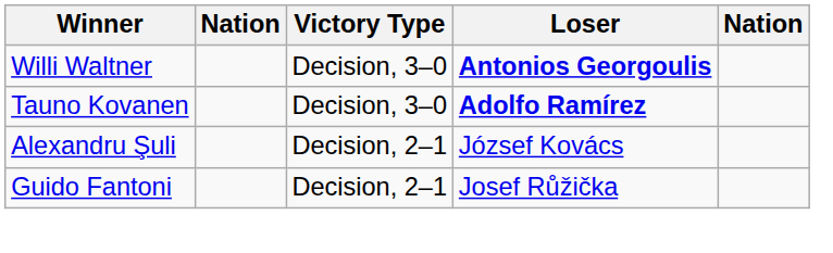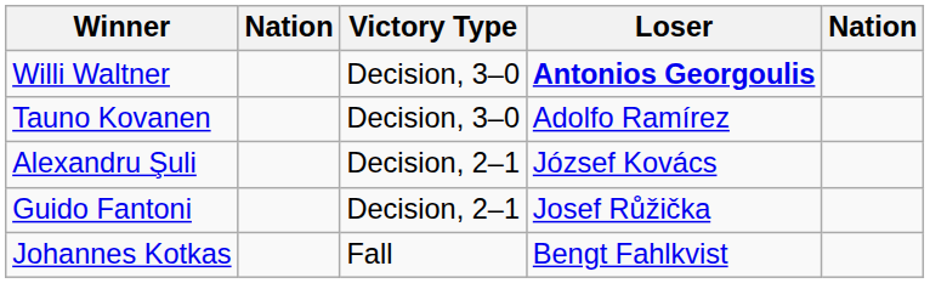 <table class="wikitable sortable" style="text-align:left;">
 <tr>
 <th>Winner</th>
 <th>Nation</th>
 <th>Victory Type</th>
 <th>Loser</th>
 <th>Nation</th>
 </tr>
 <tr>
 <td><a href='#'>Willi Waltner</a></td>
 <td></td>
 <td>Decision, 3–0</td>
 <td><strong><a href='#'>Antonios Georgoulis</a></strong></td>
 <td></td>
 </tr>
 <tr>
 <td><a href='#'>Tauno Kovanen</a></td>
 <td></td>
 <td>Decision, 3–0</td>
-<td><strong><a href='#'>Adolfo Ramírez</a></strong></td>
+<td><a href='#'>Adolfo Ramírez</a></td>
 <td></td>
 </tr>
 <tr>
 <td><a href='#'>Alexandru Şuli</a></td>
 <td></td>
 <td>Decision, 2–1</td>
 <td><a href='#'>József Kovács</a></td>
 <td></td>
 </tr>
 <tr>
 <td><a href='#'>Guido Fantoni</a></td>
 <td></td>
 <td>Decision, 2–1</td>
 <td><a href='#'>Josef Růžička</a></td>
 <td></td>
 </tr>
+<tr>
+<td><a href='#'>Johannes Kotkas</a></td>
+<td></td>
+<td>Fall</td>
+<td><a href='#'>Bengt Fahlkvist</a></td>
+<td></td>
+</tr>
 </table>
